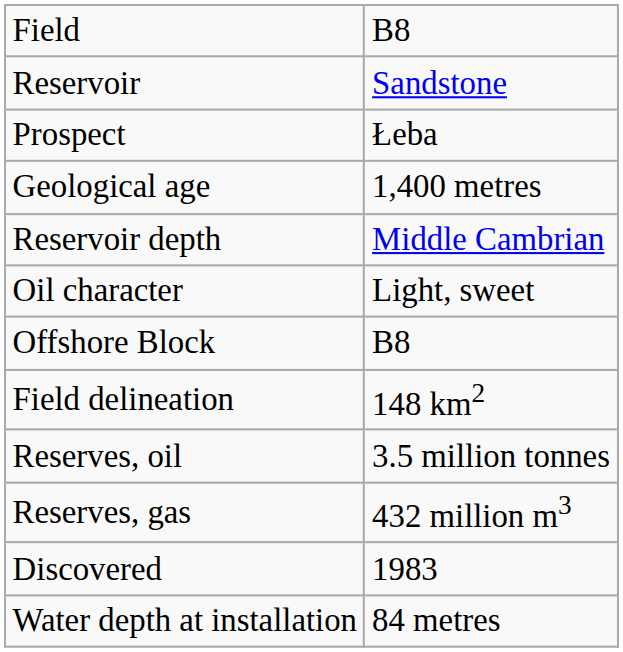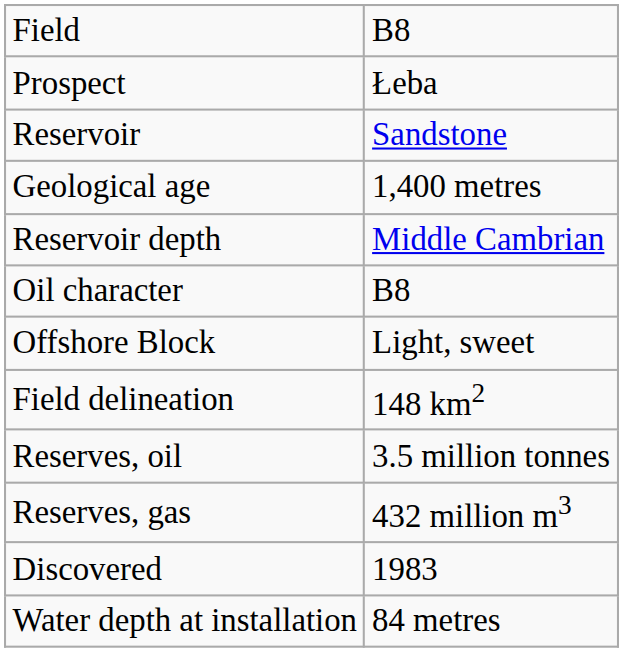 <table class="wikitable">
 <tr>
 <td>Field</td>
 <td>B8</td>
 </tr>
 <tr>
+<td>Prospect</td>
+<td>Łeba</td>
+</tr>
+<tr>
 <td>Reservoir</td>
 <td><a href='#'>Sandstone</a></td>
-</tr>
-<tr>
-<td>Prospect</td>
-<td>Łeba</td>
 </tr>
 <tr>
 <td>Geological age</td>
 <td>1,400 metres</td>
 </tr>
 <tr>
 <td>Reservoir depth</td>
 <td><a href='#'>Middle Cambrian</a></td>
 </tr>
 <tr>
 <td>Oil character</td>
-<td>Light, sweet</td>
+<td>B8</td>
 </tr>
 <tr>
 <td>Offshore Block</td>
-<td>B8</td>
+<td>Light, sweet</td>
 </tr>
 <tr>
 <td>Field delineation</td>
 <td>148 km<sup>2</sup></td>
 </tr>
 <tr>
 <td>Reserves, oil</td>
 <td>3.5 million tonnes</td>
 </tr>
 <tr>
 <td>Reserves, gas</td>
 <td>432 million m<sup>3</sup></td>
 </tr>
 <tr>
 <td>Discovered</td>
 <td>1983</td>
 </tr>
 <tr>
 <td>Water depth at installation</td>
 <td>84 metres</td>
 </tr>
 </table>
